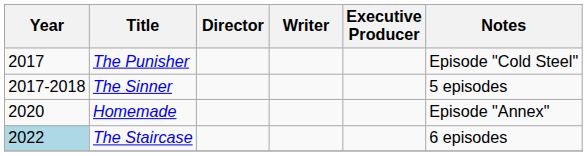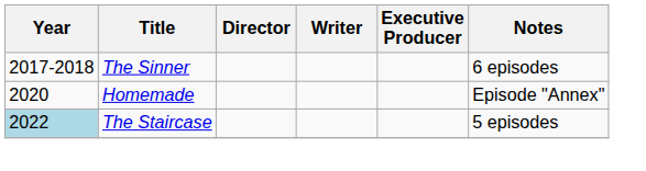 <table class="wikitable">
 <tr>
 <th>Year</th>
 <th>Title</th>
 <th width="65">Director</th>
 <th width="65">Writer</th>
 <th width="65">Executive<br>Producer</th>
 <th>Notes</th>
 </tr>
 <tr>
-<td>2017</td>
-<td><em><a href='#'>The Punisher</a></em></td>
-<td></td>
-<td></td>
-<td></td>
-<td>Episode "Cold Steel"</td>
-</tr>
-<tr>
 <td>2017-2018</td>
 <td><em><a href='#'>The Sinner</a></em></td>
 <td></td>
 <td></td>
 <td></td>
-<td>5 episodes</td>
+<td>6 episodes</td>
 </tr>
 <tr>
 <td>2020</td>
 <td><em><a href='#'>Homemade</a></em></td>
 <td></td>
 <td></td>
 <td></td>
 <td>Episode "Annex"</td>
 </tr>
 <tr>
 <td style="background: lightblue;">2022</td>
 <td><em><a href='#'>The Staircase</a></em></td>
 <td></td>
 <td></td>
 <td></td>
-<td>6 episodes</td>
+<td>5 episodes</td>
 </tr>
 <tr>
 </tr>
 </table>
